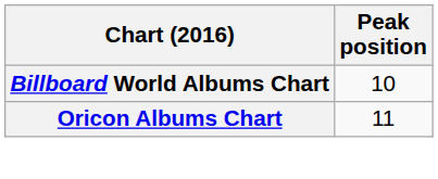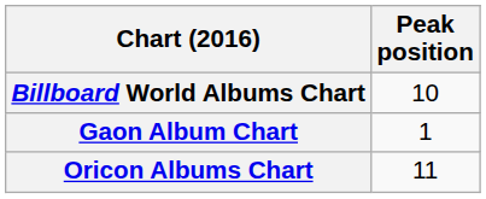 <table class="wikitable plainrowheaders sortable" style="text-align:center;" border="1">
 <tr>
 <th scope="col">Chart (2016)</th>
 <th scope="col">Peak<br>position</th>
 </tr>
 <tr>
 <th scope="row"><em><a href='#'>Billboard</a></em> World Albums Chart</th>
 <td>10</td>
 </tr>
 <tr>
+<th scope="row"><a href='#'>Gaon Album Chart</a></th>
+<td>1</td>
+</tr>
+<tr>
 <th scope="row"><a href='#'>Oricon Albums Chart</a></th>
 <td>11</td>
 </tr>
 </table>
